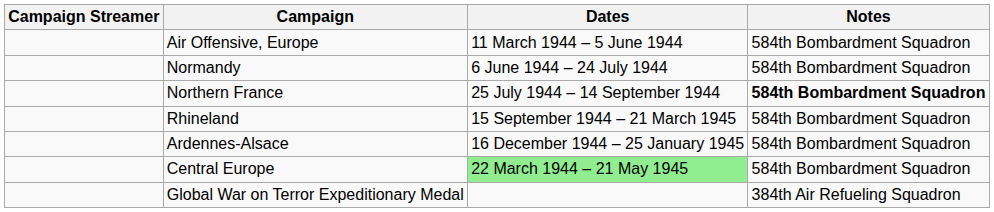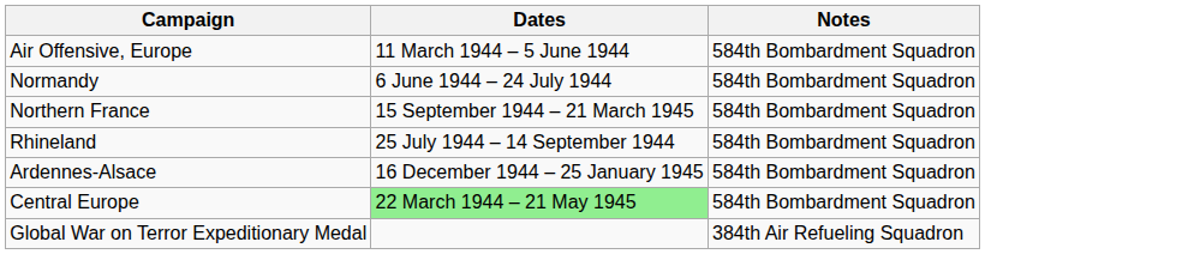 <table class="wikitable">
 <tr style="background:#efefef;">
-<th>Campaign Streamer</th>
 <th>Campaign</th>
 <th>Dates</th>
 <th>Notes</th>
 </tr>
 <tr>
-<td></td>
 <td>Air Offensive, Europe</td>
 <td>11 March 1944 – 5 June 1944</td>
 <td>584th Bombardment Squadron</td>
 </tr>
 <tr>
-<td></td>
 <td>Normandy</td>
 <td>6 June 1944 – 24 July 1944</td>
 <td>584th Bombardment Squadron</td>
 </tr>
 <tr>
-<td></td>
 <td>Northern France</td>
-<td>25 July 1944 – 14 September 1944</td>
-<td><strong>584th Bombardment Squadron</strong></td>
-</tr>
-<tr>
-<td></td>
-<td>Rhineland</td>
 <td>15 September 1944 – 21 March 1945</td>
 <td>584th Bombardment Squadron</td>
 </tr>
 <tr>
-<td></td>
+<td>Rhineland</td>
+<td>25 July 1944 – 14 September 1944</td>
+<td>584th Bombardment Squadron</td>
+</tr>
+<tr>
 <td>Ardennes-Alsace</td>
 <td>16 December 1944 – 25 January 1945</td>
 <td>584th Bombardment Squadron</td>
 </tr>
 <tr>
-<td></td>
 <td>Central Europe</td>
 <td style="background: lightgreen;">22 March 1944 – 21 May 1945</td>
 <td>584th Bombardment Squadron</td>
 </tr>
 <tr>
-<td></td>
 <td>Global War on Terror Expeditionary Medal</td>
 <td></td>
 <td>384th Air Refueling Squadron</td>
 </tr>
 </table>
